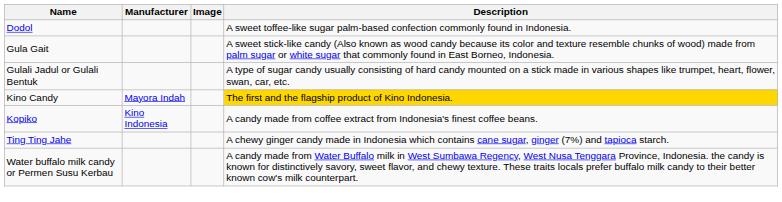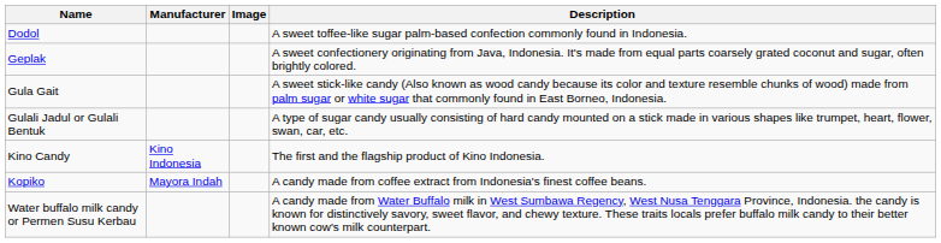 <table class="wikitable sortable">
 <tr>
 <th>Name</th>
 <th>Manufacturer</th>
 <th class="unsortable">Image</th>
 <th>Description</th>
 </tr>
 <tr>
 <td><a href='#'>Dodol</a></td>
 <td></td>
 <td></td>
 <td>A sweet toffee-like sugar palm-based confection commonly found in Indonesia.</td>
+</tr>
+<tr>
+<td><a href='#'>Geplak</a></td>
+<td></td>
+<td></td>
+<td>A sweet confectionery originating from Java, Indonesia. It's made from equal parts coarsely grated coconut and sugar, often brightly colored.</td>
 </tr>
 <tr>
 <td>Gula Gait</td>
 <td></td>
 <td></td>
 <td>A sweet stick-like candy (Also known as wood candy because its color and texture resemble chunks of wood) made from <a href='#'>palm sugar</a> or <a href='#'>white sugar</a> that commonly found in East Borneo, Indonesia.</td>
 </tr>
 <tr>
 <td>Gulali Jadul or Gulali Bentuk</td>
 <td></td>
 <td></td>
 <td>A type of sugar candy usually consisting of hard candy mounted on a stick made in various shapes like trumpet, heart, flower, swan, car, etc.</td>
 </tr>
 <tr>
 <td>Kino Candy</td>
-<td><a href='#'>Mayora Indah</a></td>
+<td><a href='#'>Kino Indonesia</a></td>
 <td></td>
-<td style="background: gold;">The first and the flagship product of Kino Indonesia.</td>
+<td>The first and the flagship product of Kino Indonesia.</td>
 </tr>
 <tr>
 <td><a href='#'>Kopiko</a></td>
-<td><a href='#'>Kino Indonesia</a></td>
+<td><a href='#'>Mayora Indah</a></td>
 <td></td>
 <td>A candy made from coffee extract from Indonesia's finest coffee beans.</td>
-</tr>
-<tr>
-<td><a href='#'>Ting Ting Jahe</a></td>
-<td></td>
-<td></td>
-<td>A chewy ginger candy made in Indonesia which contains <a href='#'>cane sugar</a>, <a href='#'>ginger</a> (7%) and <a href='#'>tapioca</a> starch.</td>
 </tr>
 <tr>
 <td>Water buffalo milk candy or Permen Susu Kerbau</td>
 <td></td>
 <td></td>
 <td>A candy made from <a href='#'>Water Buffalo</a> milk in <a href='#'>West Sumbawa Regency</a>, <a href='#'>West Nusa Tenggara</a> Province, Indonesia. the candy is known for distinctively savory, sweet flavor, and chewy texture. These traits locals prefer buffalo milk candy to their better known cow's milk counterpart.</td>
 </tr>
 </table>
